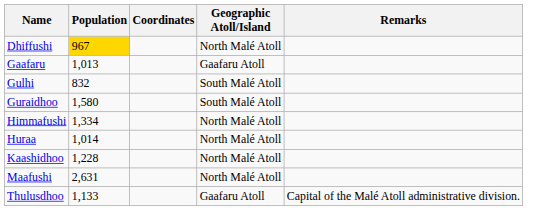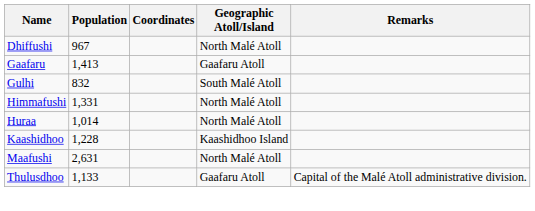 <table class="wikitable sortable">
 <tr>
 <th>Name</th>
 <th>Population</th>
 <th>Coordinates</th>
 <th>Geographic<br>Atoll/Island</th>
 <th>Remarks</th>
 </tr>
 <tr>
 <td><a href='#'>Dhiffushi</a></td>
-<td style="background: gold;">967</td>
+<td>967</td>
 <td></td>
 <td>North Malé Atoll</td>
 <td></td>
 </tr>
 <tr>
 <td><a href='#'>Gaafaru</a></td>
-<td>1,013</td>
+<td>1,413</td>
 <td></td>
 <td>Gaafaru Atoll</td>
 <td></td>
 </tr>
 <tr>
 <td><a href='#'>Gulhi</a></td>
 <td>832</td>
 <td></td>
 <td>South Malé Atoll</td>
 <td></td>
 </tr>
 <tr>
-<td><a href='#'>Guraidhoo</a></td>
-<td>1,580</td>
-<td></td>
-<td>South Malé Atoll</td>
-<td></td>
-</tr>
-<tr>
 <td><a href='#'>Himmafushi</a></td>
-<td>1,334</td>
+<td>1,331</td>
 <td></td>
 <td>North Malé Atoll</td>
 <td></td>
 </tr>
 <tr>
 <td><a href='#'>Huraa</a></td>
 <td>1,014</td>
 <td></td>
 <td>North Malé Atoll</td>
 <td></td>
 </tr>
 <tr>
 <td><a href='#'>Kaashidhoo</a></td>
 <td>1,228</td>
 <td></td>
-<td>North Malé Atoll</td>
+<td>Kaashidhoo Island</td>
 <td></td>
 </tr>
 <tr>
 <td><a href='#'>Maafushi</a></td>
 <td>2,631</td>
 <td></td>
 <td>North Malé Atoll</td>
 <td></td>
 </tr>
 <tr>
 <td><a href='#'>Thulusdhoo</a></td>
 <td>1,133</td>
 <td></td>
 <td>Gaafaru Atoll</td>
 <td>Capital of the Malé Atoll administrative division.</td>
 </tr>
 </table>
